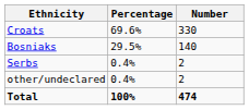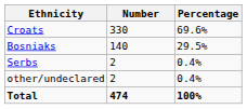 <table class="wikitable">
 <tr>
 <th width="100px">Ethnicity</th>
+<th width="80px">Number</th>
 <th width="80px">Percentage</th>
-<th width="80px">Number</th>
 </tr>
 <tr>
 <td><a href='#'>Croats</a></td>
+<td>330</td>
 <td>69.6%</td>
-<td>330</td>
 </tr>
 <tr>
 <td><a href='#'>Bosniaks</a></td>
+<td>140</td>
 <td>29.5%</td>
-<td>140</td>
 </tr>
 <tr>
 <td><a href='#'>Serbs</a></td>
+<td>2</td>
 <td>0.4%</td>
-<td>2</td>
 </tr>
 <tr>
 <td>other/undeclared</td>
+<td>2</td>
 <td>0.4%</td>
-<td>2</td>
 </tr>
 <tr>
 <td><strong>Total</strong></td>
+<td><strong>474</strong></td>
 <td><strong>100%</strong></td>
-<td><strong>474</strong></td>
 </tr>
 </table>
